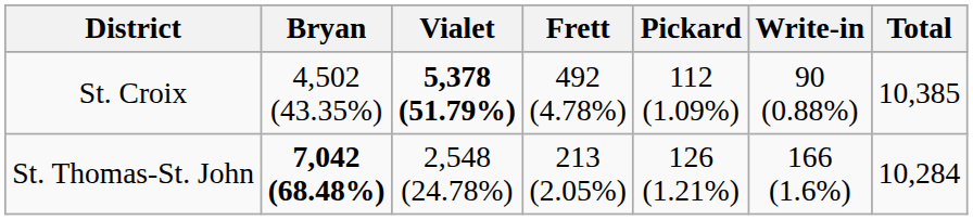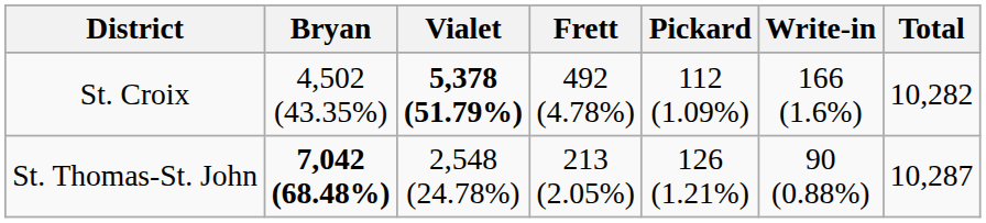 <table class="wikitable sortable" style="text-align:center">
 <tr bgcolor=lightgrey>
 <th>District</th>
 <th>Bryan</th>
 <th>Vialet</th>
 <th>Frett</th>
 <th>Pickard</th>
 <th>Write-in</th>
 <th>Total</th>
 </tr>
 <tr>
 <td>St. Croix</td>
 <td>4,502<br>(43.35%)</td>
 <td><strong>5,378<br>(51.79%)</strong></td>
 <td>492<br>(4.78%)</td>
 <td>112<br>(1.09%)</td>
-<td>90<br>(0.88%)</td>
-<td>10,385</td>
+<td>166<br>(1.6%)</td>
+<td>10,282</td>
 </tr>
 <tr>
 <td>St. Thomas-St. John</td>
 <td><strong>7,042<br>(68.48%)</strong></td>
 <td>2,548<br>(24.78%)</td>
 <td>213<br>(2.05%)</td>
 <td>126<br>(1.21%)</td>
-<td>166<br>(1.6%)</td>
-<td>10,284</td>
+<td>90<br>(0.88%)</td>
+<td>10,287</td>
 </tr>
 </table>
